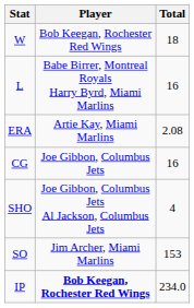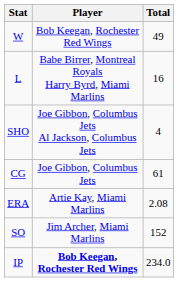 <table class="wikitable" width="40%" style="text-align:center;">
 <tr>
 <th width="5%">Stat</th>
 <th width="60%">Player</th>
 <th width="5%">Total</th>
 </tr>
 <tr>
 <td><a href='#'>W</a></td>
 <td><a href='#'>Bob Keegan</a>, <a href='#'>Rochester Red Wings</a></td>
-<td>18</td>
+<td>49</td>
 </tr>
 <tr>
 <td><a href='#'>L</a></td>
 <td><a href='#'>Babe Birrer</a>, <a href='#'>Montreal Royals</a> <br> <a href='#'>Harry Byrd</a>, <a href='#'>Miami Marlins</a></td>
-<td>16</td>
-</tr>
-<tr>
-<td><a href='#'>ERA</a></td>
-<td><a href='#'>Artie Kay</a>, <a href='#'>Miami Marlins</a></td>
-<td>2.08</td>
-</tr>
-<tr>
-<td><a href='#'>CG</a></td>
-<td><a href='#'>Joe Gibbon</a>, <a href='#'>Columbus Jets</a></td>
 <td>16</td>
 </tr>
 <tr>
 <td><a href='#'>SHO</a></td>
 <td><a href='#'>Joe Gibbon</a>, <a href='#'>Columbus Jets</a> <br> <a href='#'>Al Jackson</a>, <a href='#'>Columbus Jets</a></td>
 <td>4</td>
 </tr>
 <tr>
+<td><a href='#'>CG</a></td>
+<td><a href='#'>Joe Gibbon</a>, <a href='#'>Columbus Jets</a></td>
+<td>61</td>
+</tr>
+<tr>
+<td><a href='#'>ERA</a></td>
+<td><a href='#'>Artie Kay</a>, <a href='#'>Miami Marlins</a></td>
+<td>2.08</td>
+</tr>
+<tr>
 <td><a href='#'>SO</a></td>
 <td><a href='#'>Jim Archer</a>, <a href='#'>Miami Marlins</a></td>
-<td>153</td>
+<td>152</td>
 </tr>
 <tr>
 <td><a href='#'>IP</a></td>
 <td><strong><a href='#'>Bob Keegan</a>, <a href='#'>Rochester Red Wings</a></strong></td>
 <td>234.0</td>
 </tr>
 </table>
